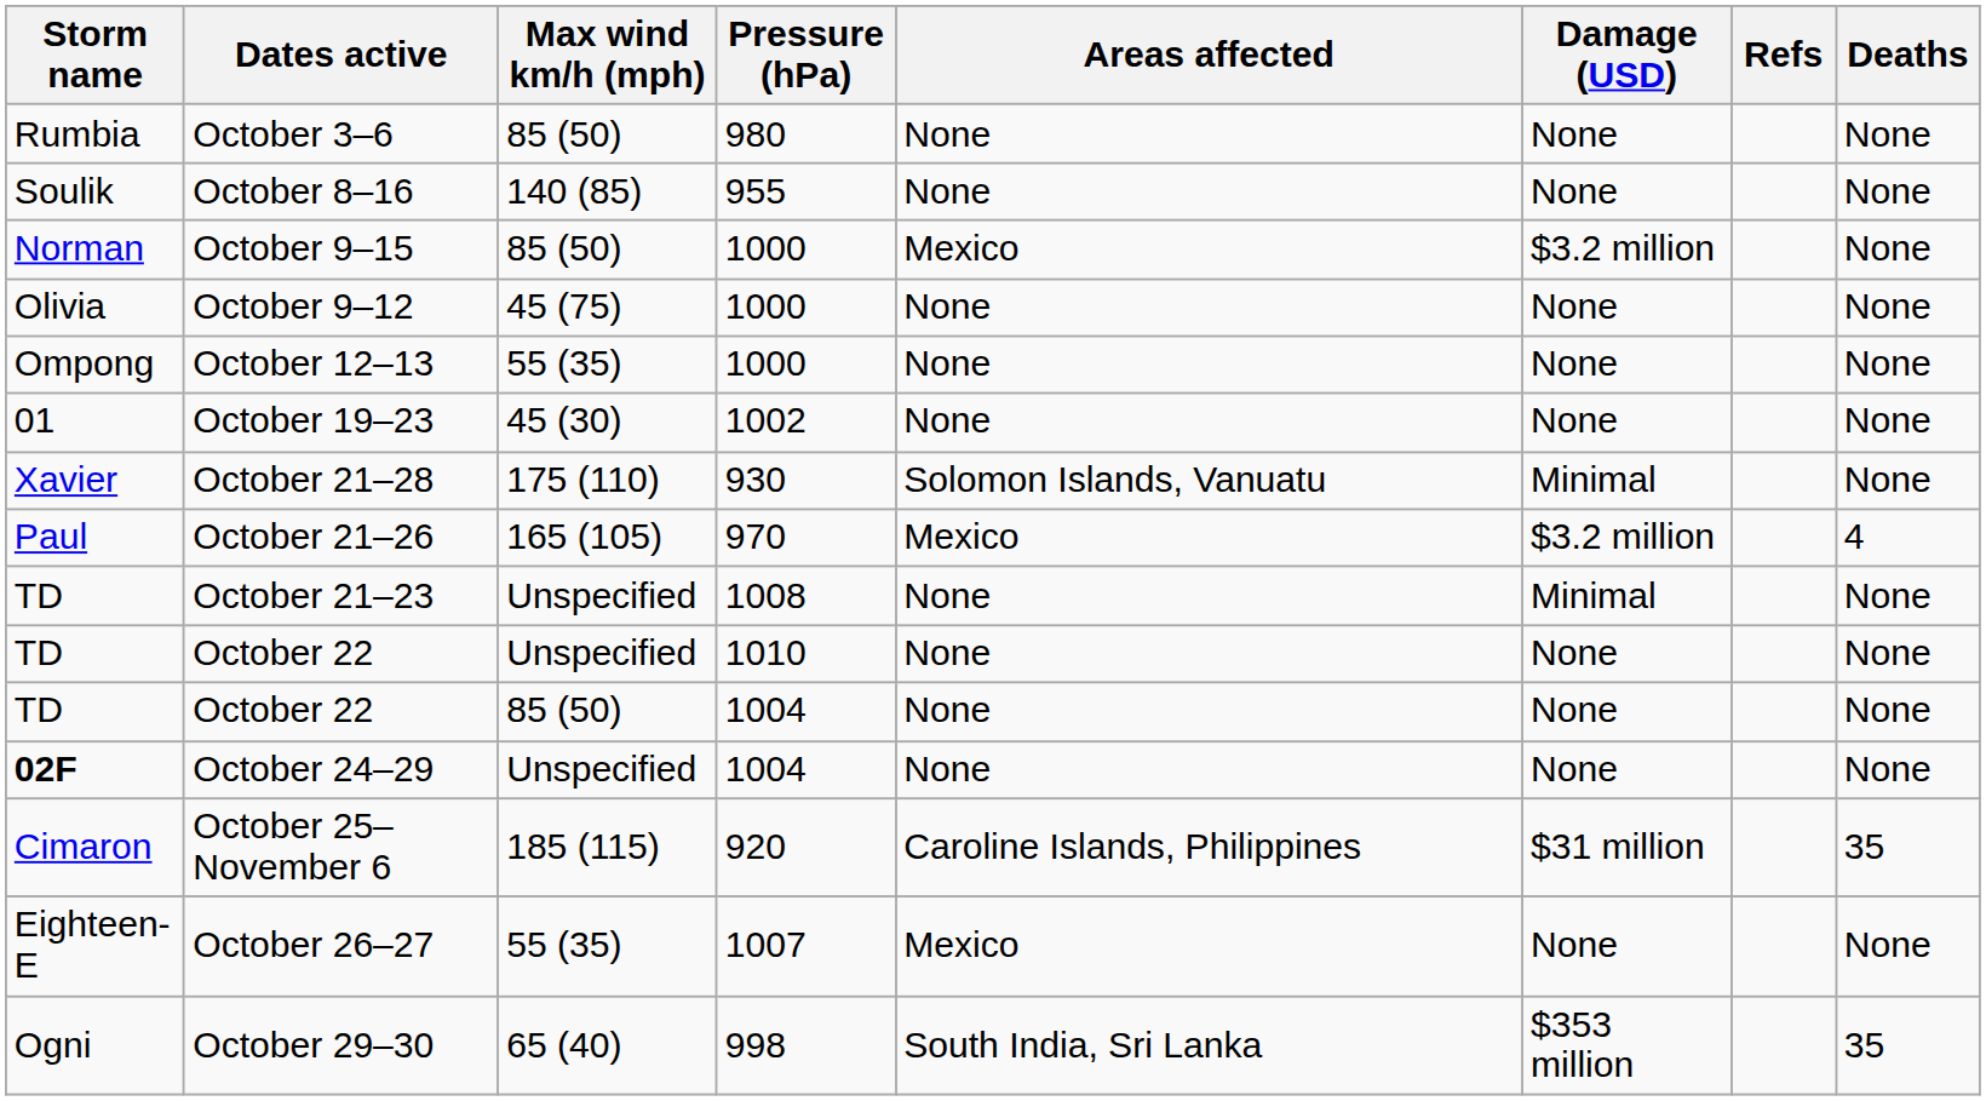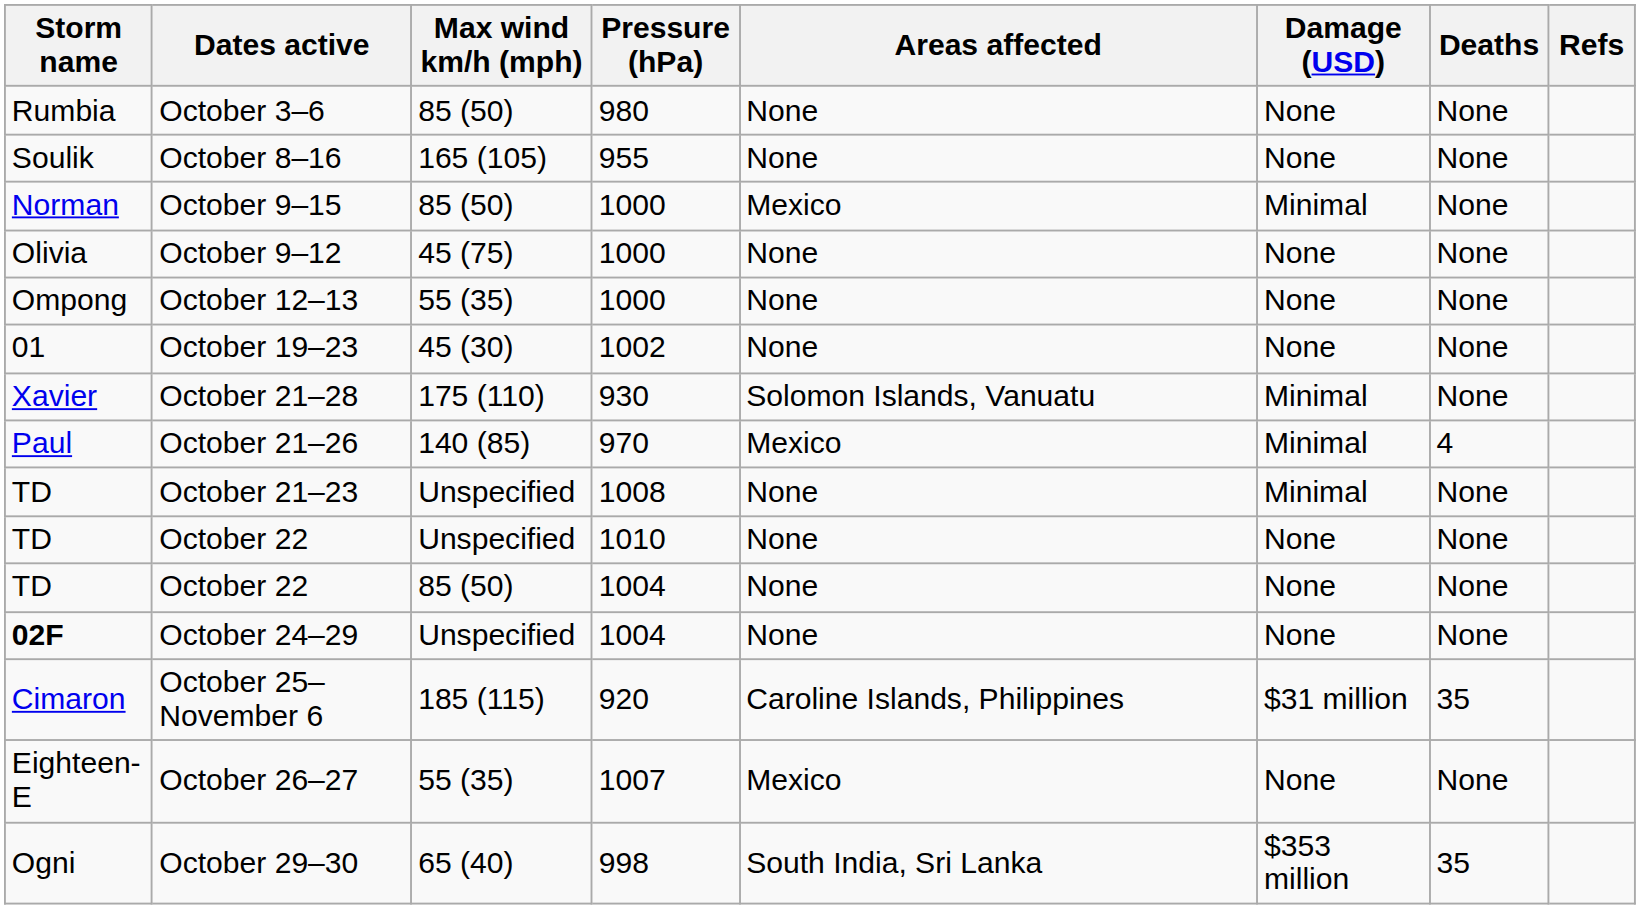 <table class="wikitable sortable">
 <tr>
 <th width="5%">Storm name</th>
 <th width="15%">Dates active</th>
 <th width="10%">Max wind<br>km/h (mph)</th>
 <th width="5%">Pressure<br>(hPa)</th>
 <th width="30%">Areas affected</th>
 <th width="10%">Damage<br>(<a href='#'>USD</a>)</th>
+<th width="5%">Deaths</th>
 <th width="5%">Refs</th>
-<th width="5%">Deaths</th>
 </tr>
 <tr>
 <td>Rumbia</td>
 <td>October 3–6</td>
 <td>85 (50)</td>
 <td>980</td>
 <td>None</td>
 <td>None</td>
+<td>None</td>
 <td></td>
-<td>None</td>
 </tr>
 <tr>
 <td>Soulik</td>
 <td>October 8–16</td>
-<td>140 (85)</td>
+<td>165 (105)</td>
 <td>955</td>
 <td>None</td>
 <td>None</td>
+<td>None</td>
 <td></td>
-<td>None</td>
 </tr>
 <tr>
 <td><a href='#'>Norman</a></td>
 <td>October 9–15</td>
 <td>85 (50)</td>
 <td>1000</td>
 <td>Mexico</td>
-<td>$3.2 million</td>
+<td>Minimal</td>
+<td>None</td>
 <td></td>
-<td>None</td>
 </tr>
 <tr>
 <td>Olivia</td>
 <td>October 9–12</td>
 <td>45 (75)</td>
 <td>1000</td>
 <td>None</td>
 <td>None</td>
+<td>None</td>
 <td></td>
-<td>None</td>
 </tr>
 <tr>
 <td>Ompong</td>
 <td>October 12–13</td>
 <td>55 (35)</td>
 <td>1000</td>
 <td>None</td>
 <td>None</td>
+<td>None</td>
 <td></td>
-<td>None</td>
 </tr>
 <tr>
 <td>01</td>
 <td>October 19–23</td>
 <td>45 (30)</td>
 <td>1002</td>
 <td>None</td>
 <td>None</td>
+<td>None</td>
 <td></td>
-<td>None</td>
 </tr>
 <tr>
 <td><a href='#'>Xavier</a></td>
 <td>October 21–28</td>
 <td>175 (110)</td>
 <td>930</td>
 <td>Solomon Islands, Vanuatu</td>
 <td>Minimal</td>
+<td>None</td>
 <td></td>
-<td>None</td>
 </tr>
 <tr>
 <td><a href='#'>Paul</a></td>
 <td>October 21–26</td>
-<td>165 (105)</td>
+<td>140 (85)</td>
 <td>970</td>
 <td>Mexico</td>
-<td>$3.2 million</td>
+<td>Minimal</td>
+<td>4</td>
 <td></td>
-<td>4</td>
 </tr>
 <tr>
 <td>TD</td>
 <td>October 21–23</td>
 <td>Unspecified</td>
 <td>1008</td>
 <td>None</td>
 <td>Minimal</td>
+<td>None</td>
 <td></td>
-<td>None</td>
 </tr>
 <tr>
 <td>TD</td>
 <td>October 22</td>
 <td>Unspecified</td>
 <td>1010</td>
 <td>None</td>
 <td>None</td>
+<td>None</td>
 <td></td>
-<td>None</td>
 </tr>
 <tr>
 <td>TD</td>
 <td>October 22</td>
 <td>85 (50)</td>
 <td>1004</td>
 <td>None</td>
 <td>None</td>
+<td>None</td>
 <td></td>
-<td>None</td>
 </tr>
 <tr>
 <td><strong>02F</strong></td>
 <td>October 24–29</td>
 <td>Unspecified</td>
 <td>1004</td>
 <td>None</td>
 <td>None</td>
+<td>None</td>
 <td></td>
-<td>None</td>
 </tr>
 <tr>
 <td><a href='#'>Cimaron</a></td>
 <td>October 25–November 6</td>
 <td>185 (115)</td>
 <td>920</td>
 <td>Caroline Islands, Philippines</td>
 <td>$31 million</td>
+<td>35</td>
 <td></td>
-<td>35</td>
 </tr>
 <tr>
 <td>Eighteen-E</td>
 <td>October 26–27</td>
 <td>55 (35)</td>
 <td>1007</td>
 <td>Mexico</td>
 <td>None</td>
+<td>None</td>
 <td></td>
-<td>None</td>
 </tr>
 <tr>
 <td>Ogni</td>
 <td>October 29–30</td>
 <td>65 (40)</td>
 <td>998</td>
 <td>South India, Sri Lanka</td>
 <td>$353 million</td>
+<td>35</td>
 <td></td>
-<td>35</td>
 </tr>
 </table>
